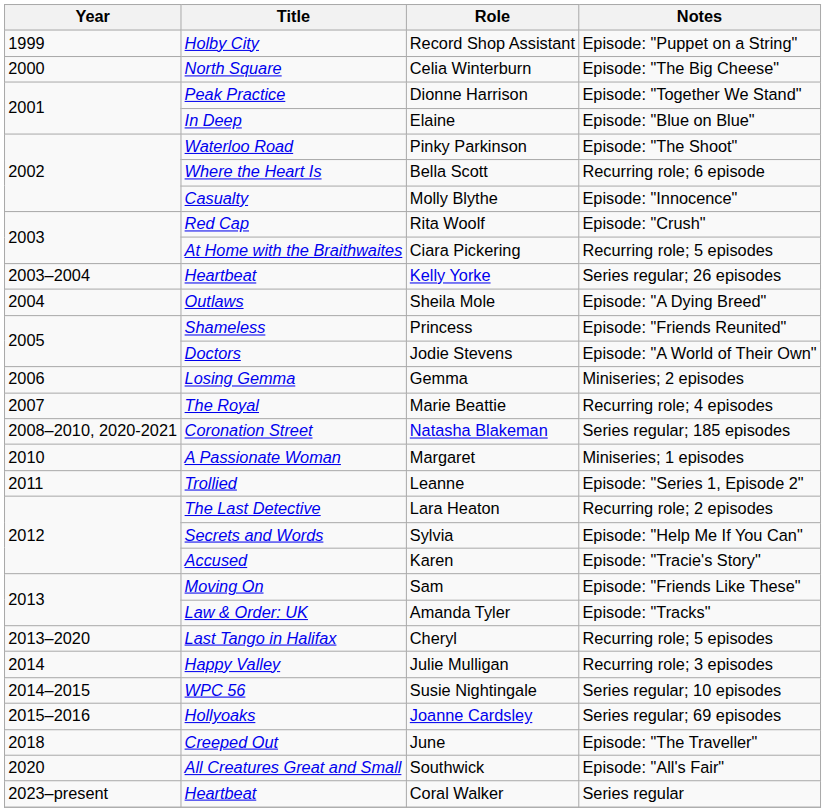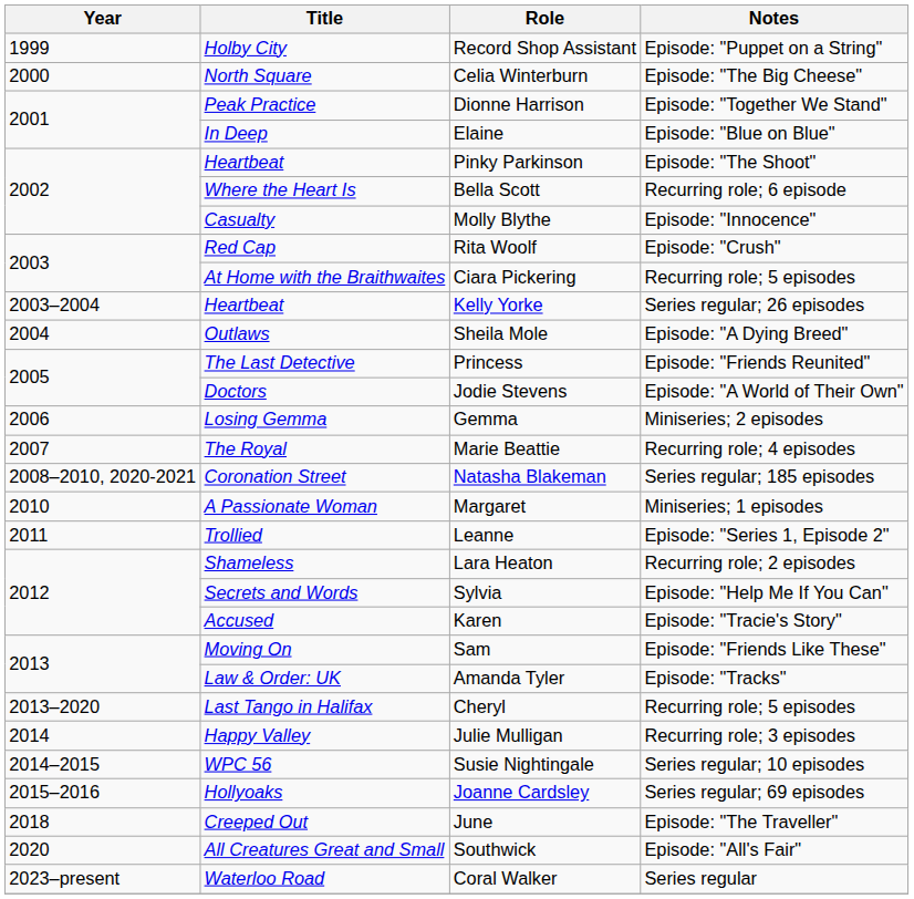 <table class="wikitable sortable">
 <tr>
 <th>Year</th>
 <th>Title</th>
 <th>Role</th>
 <th class="unsortable">Notes</th>
 </tr>
 <tr>
 <td>1999</td>
 <td><em><a href='#'>Holby City</a></em></td>
 <td>Record Shop Assistant</td>
 <td>Episode: "Puppet on a String"</td>
 </tr>
 <tr>
 <td>2000</td>
 <td><em><a href='#'>North Square</a></em></td>
 <td>Celia Winterburn</td>
 <td>Episode: "The Big Cheese"</td>
 </tr>
 <tr>
 <td rowspan="2">2001</td>
 <td><em><a href='#'>Peak Practice</a></em></td>
 <td>Dionne Harrison</td>
 <td>Episode: "Together We Stand"</td>
 </tr>
 <tr>
 <td><em><a href='#'>In Deep</a></em></td>
 <td>Elaine</td>
 <td>Episode: "Blue on Blue"</td>
 </tr>
 <tr>
 <td rowspan="3">2002</td>
-<td><em><a href='#'>Waterloo Road</a></em></td>
+<td><em><a href='#'>Heartbeat</a></em></td>
 <td>Pinky Parkinson</td>
 <td>Episode: "The Shoot"</td>
 </tr>
 <tr>
 <td><em><a href='#'>Where the Heart Is</a></em></td>
 <td>Bella Scott</td>
 <td>Recurring role; 6 episode</td>
 </tr>
 <tr>
 <td><em><a href='#'>Casualty</a></em></td>
 <td>Molly Blythe</td>
 <td>Episode: "Innocence"</td>
 </tr>
 <tr>
 <td rowspan="2">2003</td>
 <td><em><a href='#'>Red Cap</a></em></td>
 <td>Rita Woolf</td>
 <td>Episode: "Crush"</td>
 </tr>
 <tr>
 <td><em><a href='#'>At Home with the Braithwaites</a></em></td>
 <td>Ciara Pickering</td>
 <td>Recurring role; 5 episodes</td>
 </tr>
 <tr>
 <td>2003–2004</td>
 <td><em><a href='#'>Heartbeat</a></em></td>
 <td><a href='#'>Kelly Yorke</a></td>
 <td>Series regular; 26 episodes</td>
 </tr>
 <tr>
 <td>2004</td>
 <td><em><a href='#'>Outlaws</a></em></td>
 <td>Sheila Mole</td>
 <td>Episode: "A Dying Breed"</td>
 </tr>
 <tr>
 <td rowspan="2">2005</td>
-<td><em><a href='#'>Shameless</a></em></td>
+<td><em><a href='#'>The Last Detective</a></em></td>
 <td>Princess</td>
 <td>Episode: "Friends Reunited"</td>
 </tr>
 <tr>
 <td><em><a href='#'>Doctors</a></em></td>
 <td>Jodie Stevens</td>
 <td>Episode: "A World of Their Own"</td>
 </tr>
 <tr>
 <td>2006</td>
 <td><em><a href='#'>Losing Gemma</a></em></td>
 <td>Gemma</td>
 <td>Miniseries; 2 episodes</td>
 </tr>
 <tr>
 <td>2007</td>
 <td><em><a href='#'>The Royal</a></em></td>
 <td>Marie Beattie</td>
 <td>Recurring role; 4 episodes</td>
 </tr>
 <tr>
 <td>2008–2010, 2020-2021</td>
 <td><em><a href='#'>Coronation Street</a></em></td>
 <td><a href='#'>Natasha Blakeman</a></td>
 <td>Series regular; 185 episodes</td>
 </tr>
 <tr>
 <td>2010</td>
 <td><em><a href='#'>A Passionate Woman</a></em></td>
 <td>Margaret</td>
 <td>Miniseries; 1 episodes</td>
 </tr>
 <tr>
 <td>2011</td>
 <td><em><a href='#'>Trollied</a></em></td>
 <td>Leanne</td>
 <td>Episode: "Series 1, Episode 2"</td>
 </tr>
 <tr>
 <td rowspan="3">2012</td>
-<td><em><a href='#'>The Last Detective</a></em></td>
+<td><em><a href='#'>Shameless</a></em></td>
 <td>Lara Heaton</td>
 <td>Recurring role; 2 episodes</td>
 </tr>
 <tr>
 <td><em><a href='#'>Secrets and Words</a></em></td>
 <td>Sylvia</td>
 <td>Episode: "Help Me If You Can"</td>
 </tr>
 <tr>
 <td><em><a href='#'>Accused</a></em></td>
 <td>Karen</td>
 <td>Episode: "Tracie's Story"</td>
 </tr>
 <tr>
 <td rowspan="2">2013</td>
 <td><em><a href='#'>Moving On</a></em></td>
 <td>Sam</td>
 <td>Episode: "Friends Like These"</td>
 </tr>
 <tr>
 <td><em><a href='#'>Law & Order: UK</a></em></td>
 <td>Amanda Tyler</td>
 <td>Episode: "Tracks"</td>
 </tr>
 <tr>
 <td>2013–2020</td>
 <td><em><a href='#'>Last Tango in Halifax</a></em></td>
 <td>Cheryl</td>
 <td>Recurring role; 5 episodes</td>
 </tr>
 <tr>
 <td>2014</td>
 <td><em><a href='#'>Happy Valley</a></em></td>
 <td>Julie Mulligan</td>
 <td>Recurring role; 3 episodes</td>
 </tr>
 <tr>
 <td>2014–2015</td>
 <td><em><a href='#'>WPC 56</a></em></td>
 <td>Susie Nightingale</td>
 <td>Series regular; 10 episodes</td>
 </tr>
 <tr>
 <td>2015–2016</td>
 <td><em><a href='#'>Hollyoaks</a></em></td>
 <td><a href='#'>Joanne Cardsley</a></td>
 <td>Series regular; 69 episodes</td>
 </tr>
 <tr>
 <td>2018</td>
 <td><em><a href='#'>Creeped Out</a></em></td>
 <td>June</td>
 <td>Episode: "The Traveller"</td>
 </tr>
 <tr>
 <td>2020</td>
 <td><em><a href='#'>All Creatures Great and Small</a></em></td>
 <td>Southwick</td>
 <td>Episode: "All's Fair"</td>
 </tr>
 <tr>
 <td>2023–present</td>
-<td><em><a href='#'>Heartbeat</a></em></td>
+<td><em><a href='#'>Waterloo Road</a></em></td>
 <td>Coral Walker</td>
 <td>Series regular</td>
 </tr>
 <tr>
 </tr>
 </table>
